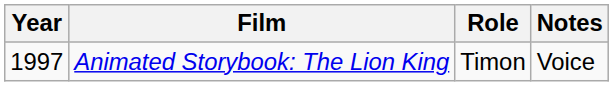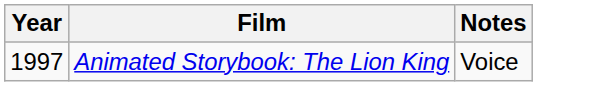 <table class="wikitable sortable">
 <tr>
 <th>Year</th>
 <th>Film</th>
-<th>Role</th>
 <th class="unsortable">Notes</th>
 </tr>
 <tr>
 <td>1997</td>
 <td><em><a href='#'>Animated Storybook: The Lion King</a></em></td>
-<td>Timon</td>
 <td>Voice</td>
 </tr>
 </table>
